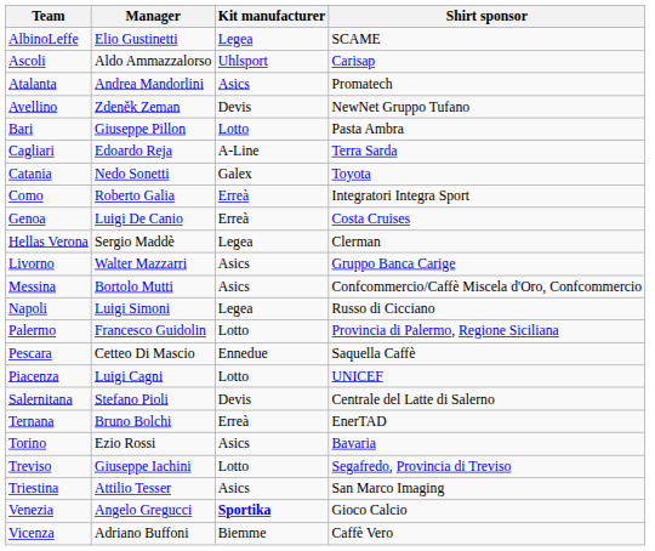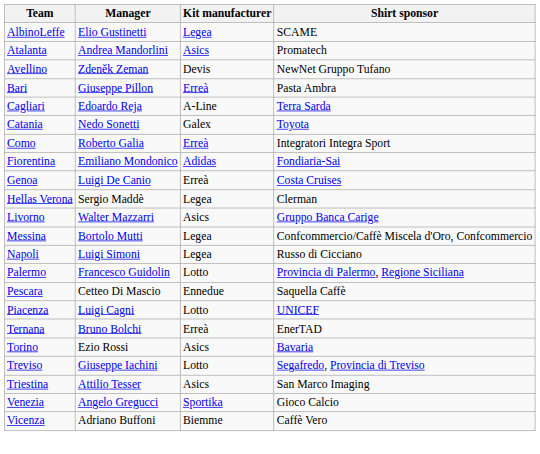 <table class="wikitable sortable">
 <tr>
 <th>Team</th>
 <th>Manager</th>
 <th>Kit manufacturer</th>
 <th>Shirt sponsor</th>
 </tr>
 <tr>
 <td><a href='#'>AlbinoLeffe</a></td>
 <td> <a href='#'>Elio Gustinetti</a></td>
 <td><a href='#'>Legea</a></td>
 <td>SCAME</td>
-</tr>
-<tr>
-<td><a href='#'>Ascoli</a></td>
-<td> Aldo Ammazzalorso</td>
-<td><a href='#'>Uhlsport</a></td>
-<td><a href='#'>Carisap</a></td>
 </tr>
 <tr>
 <td><a href='#'>Atalanta</a></td>
 <td> <a href='#'>Andrea Mandorlini</a></td>
 <td><a href='#'>Asics</a></td>
 <td>Promatech</td>
 </tr>
 <tr>
 <td><a href='#'>Avellino</a></td>
 <td> <a href='#'>Zdeněk Zeman</a></td>
 <td>Devis</td>
 <td>NewNet Gruppo Tufano</td>
 </tr>
 <tr>
 <td><a href='#'>Bari</a></td>
 <td> <a href='#'>Giuseppe Pillon</a></td>
-<td><a href='#'>Lotto</a></td>
+<td><a href='#'>Erreà</a></td>
 <td>Pasta Ambra</td>
 </tr>
 <tr>
 <td><a href='#'>Cagliari</a></td>
 <td> <a href='#'>Edoardo Reja</a></td>
 <td>A-Line</td>
 <td><a href='#'>Terra Sarda</a></td>
 </tr>
 <tr>
 <td><a href='#'>Catania</a></td>
 <td> <a href='#'>Nedo Sonetti</a></td>
 <td>Galex</td>
 <td><a href='#'>Toyota</a></td>
 </tr>
 <tr>
 <td><a href='#'>Como</a></td>
 <td> <a href='#'>Roberto Galia</a></td>
 <td><a href='#'>Erreà</a></td>
 <td>Integratori Integra Sport</td>
+</tr>
+<tr>
+<td><a href='#'>Fiorentina</a></td>
+<td> <a href='#'>Emiliano Mondonico</a></td>
+<td><a href='#'>Adidas</a></td>
+<td><a href='#'>Fondiaria-Sai</a></td>
 </tr>
 <tr>
 <td><a href='#'>Genoa</a></td>
 <td> <a href='#'>Luigi De Canio</a></td>
 <td>Erreà</td>
 <td><a href='#'>Costa Cruises</a></td>
 </tr>
 <tr>
 <td><a href='#'>Hellas Verona</a></td>
 <td> Sergio Maddè</td>
 <td>Legea</td>
 <td>Clerman</td>
 </tr>
 <tr>
 <td><a href='#'>Livorno</a></td>
 <td> <a href='#'>Walter Mazzarri</a></td>
 <td>Asics</td>
 <td><a href='#'>Gruppo Banca Carige</a></td>
 </tr>
 <tr>
 <td><a href='#'>Messina</a></td>
 <td> <a href='#'>Bortolo Mutti</a></td>
-<td>Asics</td>
+<td>Legea</td>
 <td>Confcommercio/Caffè Miscela d'Oro, Confcommercio</td>
 </tr>
 <tr>
 <td><a href='#'>Napoli</a></td>
 <td> <a href='#'>Luigi Simoni</a></td>
 <td>Legea</td>
 <td>Russo di Cicciano</td>
 </tr>
 <tr>
 <td><a href='#'>Palermo</a></td>
 <td> <a href='#'>Francesco Guidolin</a></td>
 <td>Lotto</td>
 <td><a href='#'>Provincia di Palermo</a>, <a href='#'>Regione Siciliana</a></td>
 </tr>
 <tr>
 <td><a href='#'>Pescara</a></td>
 <td> Cetteo Di Mascio</td>
 <td>Ennedue</td>
 <td>Saquella Caffè</td>
 </tr>
 <tr>
 <td><a href='#'>Piacenza</a></td>
 <td> <a href='#'>Luigi Cagni</a></td>
 <td>Lotto</td>
 <td><a href='#'>UNICEF</a></td>
-</tr>
-<tr>
-<td><a href='#'>Salernitana</a></td>
-<td> <a href='#'>Stefano Pioli</a></td>
-<td>Devis</td>
-<td>Centrale del Latte di Salerno</td>
 </tr>
 <tr>
 <td><a href='#'>Ternana</a></td>
 <td> <a href='#'>Bruno Bolchi</a></td>
 <td>Erreà</td>
 <td>EnerTAD</td>
 </tr>
 <tr>
 <td><a href='#'>Torino</a></td>
 <td> Ezio Rossi</td>
 <td>Asics</td>
 <td><a href='#'>Bavaria</a></td>
 </tr>
 <tr>
 <td><a href='#'>Treviso</a></td>
 <td> <a href='#'>Giuseppe Iachini</a></td>
 <td>Lotto</td>
 <td><a href='#'>Segafredo</a>, <a href='#'>Provincia di Treviso</a></td>
 </tr>
 <tr>
 <td><a href='#'>Triestina</a></td>
 <td> <a href='#'>Attilio Tesser</a></td>
 <td>Asics</td>
 <td>San Marco Imaging</td>
 </tr>
 <tr>
 <td><a href='#'>Venezia</a></td>
 <td> <a href='#'>Angelo Gregucci</a></td>
-<td><strong><a href='#'>Sportika</a></strong></td>
+<td><a href='#'>Sportika</a></td>
 <td>Gioco Calcio</td>
 </tr>
 <tr>
 <td><a href='#'>Vicenza</a></td>
 <td> Adriano Buffoni</td>
 <td>Biemme</td>
 <td>Caffè Vero</td>
 </tr>
 </table>
